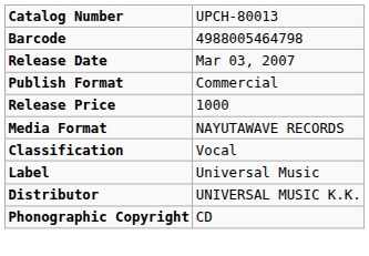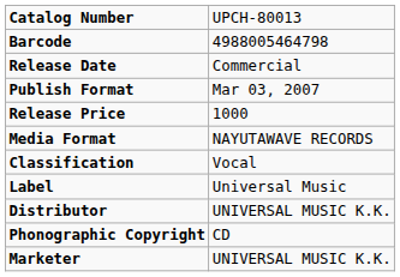 <table class="wikitable">
 <tr>
 <td><strong>Catalog Number</strong></td>
 <td>UPCH-80013</td>
 </tr>
 <tr>
 <td><strong>Barcode</strong></td>
 <td>4988005464798</td>
 </tr>
 <tr>
 <td><strong>Release Date</strong></td>
-<td>Mar 03, 2007</td>
+<td>Commercial</td>
 </tr>
 <tr>
 <td><strong>Publish Format</strong></td>
-<td>Commercial</td>
+<td>Mar 03, 2007</td>
 </tr>
 <tr>
 <td><strong>Release Price</strong></td>
 <td>1000</td>
 </tr>
 <tr>
 <td><strong>Media Format</strong></td>
 <td>NAYUTAWAVE RECORDS</td>
 </tr>
 <tr>
 <td><strong>Classification</strong></td>
 <td>Vocal</td>
 </tr>
 <tr>
 <td><strong>Label</strong></td>
 <td>Universal Music</td>
 </tr>
 <tr>
 <td><strong>Distributor</strong></td>
 <td>UNIVERSAL MUSIC K.K.</td>
 </tr>
 <tr>
 <td><strong>Phonographic Copyright</strong></td>
 <td>CD</td>
 </tr>
+<tr>
+<td><strong>Marketer</strong></td>
+<td>UNIVERSAL MUSIC K.K.</td>
+</tr>
 </table>
